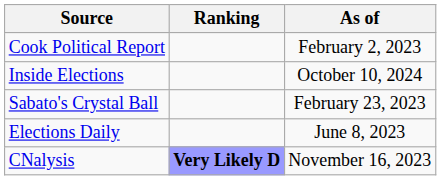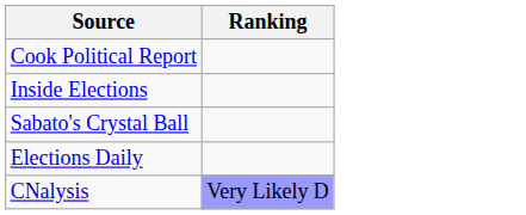 <table class="wikitable" style="text-align:center">
 <tr>
 <th>Source</th>
 <th>Ranking</th>
-<th>As of</th>
 </tr>
 <tr>
 <td align=left><a href='#'>Cook Political Report</a></td>
 <td></td>
-<td>February 2, 2023</td>
 </tr>
 <tr>
 <td align=left><a href='#'>Inside Elections</a></td>
 <td></td>
-<td>October 10, 2024</td>
 </tr>
 <tr>
 <td align=left><a href='#'>Sabato's Crystal Ball</a></td>
 <td></td>
-<td>February 23, 2023</td>
 </tr>
 <tr>
 <td align=left><a href='#'>Elections Daily</a></td>
 <td></td>
-<td>June 8, 2023</td>
 </tr>
 <tr>
 <td align=left><a href='#'>CNalysis</a></td>
-<td style="background:#99f"><strong>Very Likely D</strong></td>
-<td>November 16, 2023</td>
+<td style="background:#99f">Very Likely D</td>
 </tr>
 </table>
